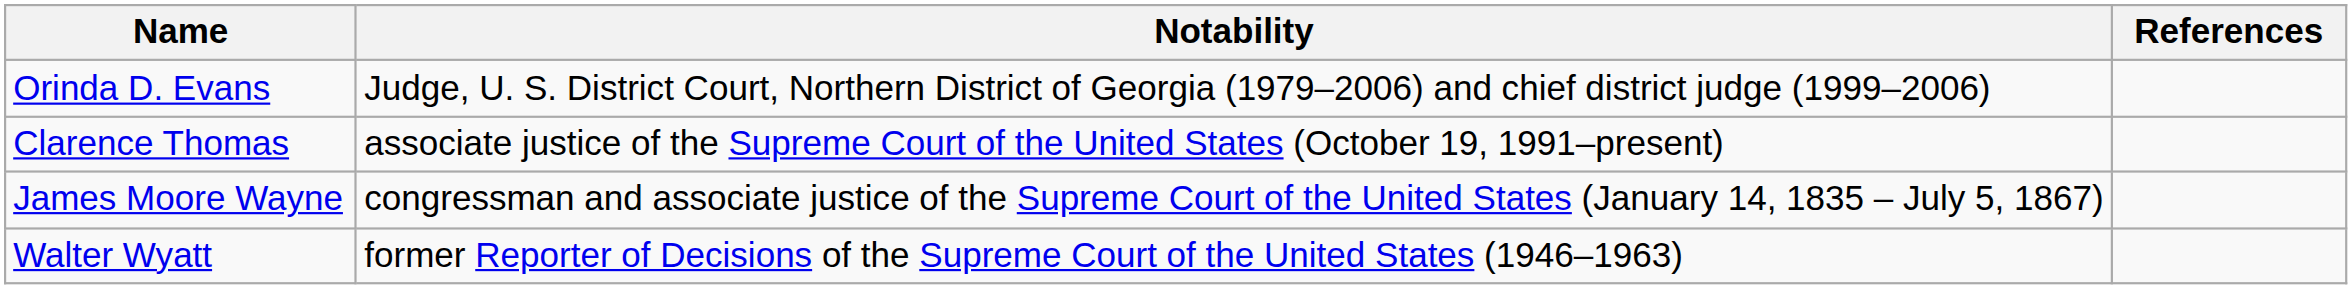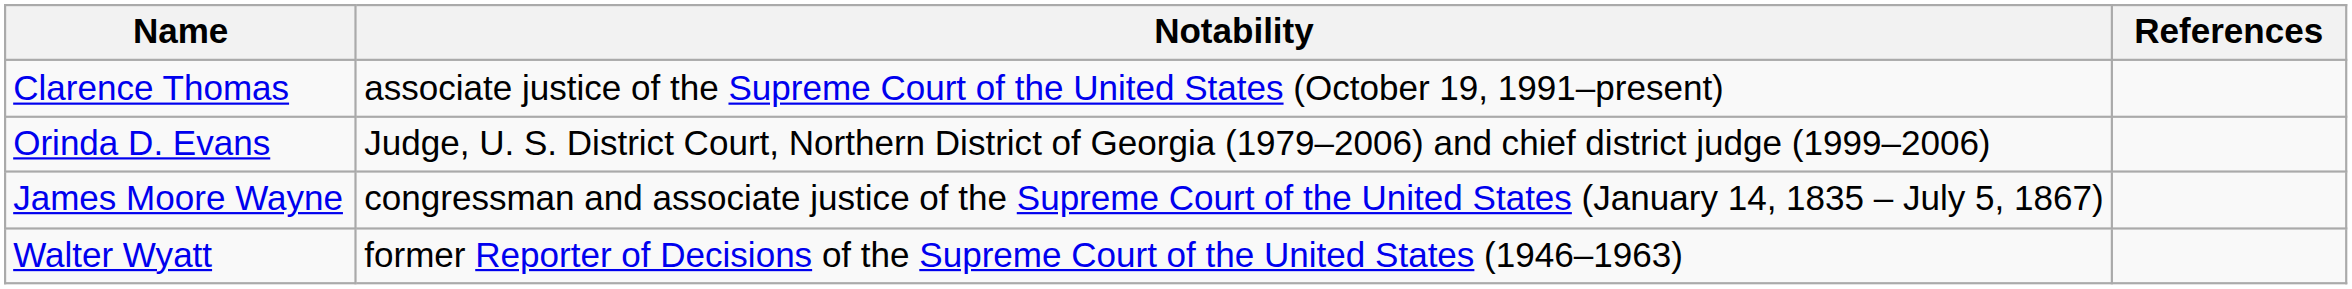 <table class="wikitable sortable">
 <tr>
 <th style="width:15%;">Name</th>
 <th style="width:75%;">Notability</th>
 <th style="width:10%;" class="unsortable">References</th>
 </tr>
 <tr>
-<td><a href='#'>Orinda D. Evans</a></td>
-<td>Judge, U. S. District Court, Northern District of Georgia (1979–2006) and chief district judge (1999–2006)</td>
+<td><a href='#'>Clarence Thomas</a></td>
+<td>associate justice of the <a href='#'>Supreme Court of the United States</a> (October 19, 1991–present)</td>
 <td></td>
 </tr>
 <tr>
-<td><a href='#'>Clarence Thomas</a></td>
-<td>associate justice of the <a href='#'>Supreme Court of the United States</a> (October 19, 1991–present)</td>
+<td><a href='#'>Orinda D. Evans</a></td>
+<td>Judge, U. S. District Court, Northern District of Georgia (1979–2006) and chief district judge (1999–2006)</td>
 <td></td>
 </tr>
 <tr>
 <td><a href='#'>James Moore Wayne</a></td>
 <td>congressman and associate justice of the <a href='#'>Supreme Court of the United States</a> (January 14, 1835 – July 5, 1867)</td>
 <td></td>
 </tr>
 <tr>
 <td><a href='#'>Walter Wyatt</a></td>
 <td>former <a href='#'>Reporter of Decisions</a> of the <a href='#'>Supreme Court of the United States</a> (1946–1963)</td>
 <td></td>
 </tr>
 </table>
